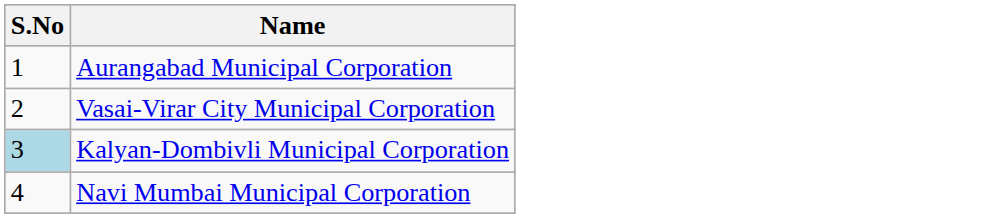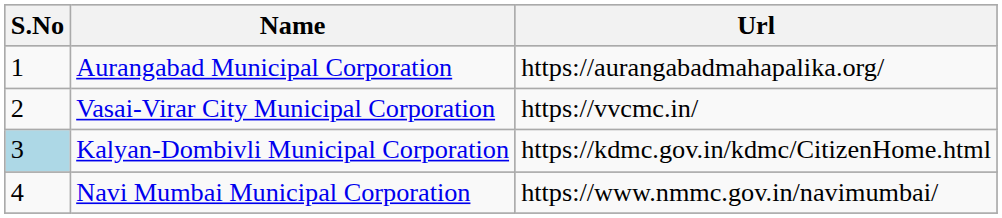 <table class="wikitable">
 <tr>
 <th>S.No</th>
 <th>Name</th>
+<th>Url</th>
 </tr>
 <tr>
 <td>1</td>
 <td><a href='#'>Aurangabad Municipal Corporation</a></td>
+<td>https://aurangabadmahapalika.org/</td>
 </tr>
 <tr>
 <td>2</td>
 <td><a href='#'>Vasai-Virar City Municipal Corporation</a></td>
+<td>https://vvcmc.in/</td>
 </tr>
 <tr>
 <td style="background: lightblue;">3</td>
 <td><a href='#'>Kalyan-Dombivli Municipal Corporation</a></td>
+<td>https://kdmc.gov.in/kdmc/CitizenHome.html</td>
 </tr>
 <tr>
 <td>4</td>
 <td><a href='#'>Navi Mumbai Municipal Corporation</a></td>
+<td>https://www.nmmc.gov.in/navimumbai/</td>
 </tr>
 </table>
